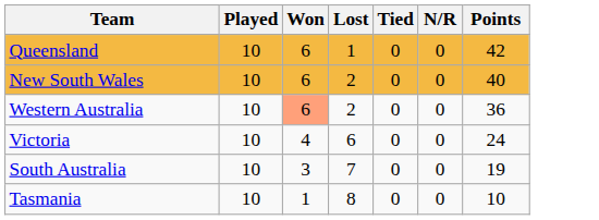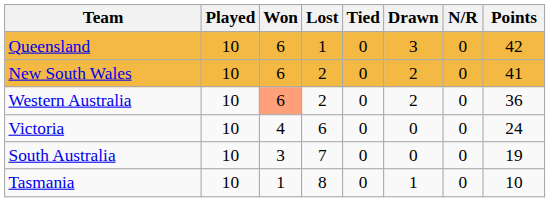 <table class="wikitable" style="text-align:center;">
 <tr>
 <th width=175>Team</th>
 <th style="width:30px;" abbr="Played">Played</th>
 <th style="width:30px;" abbr="Won">Won</th>
 <th style="width:30px;" abbr="Lost">Lost</th>
 <th style="width:30px;" abbr="Tied">Tied</th>
+<th style="width:30px;" abbr="Drawn">Drawn</th>
 <th style="width:30px;" abbr="NR">N/R</th>
 <th style="width:50px;" abbr="Points">Points</th>
 </tr>
 <tr style="background:#f4b942;">
 <td style="text-align:left;"><a href='#'>Queensland</a></td>
 <td>10</td>
 <td>6</td>
 <td>1</td>
 <td>0</td>
+<td>3</td>
 <td>0</td>
 <td>42</td>
 </tr>
 <tr style="background:#f4b942;">
 <td style="text-align:left;"><a href='#'>New South Wales</a></td>
 <td>10</td>
 <td>6</td>
 <td>2</td>
 <td>0</td>
+<td>2</td>
 <td>0</td>
-<td>40</td>
+<td>41</td>
 </tr>
 <tr>
 <td style="text-align:left;"><a href='#'>Western Australia</a></td>
 <td>10</td>
 <td style="background: lightsalmon;">6</td>
 <td>2</td>
 <td>0</td>
+<td>2</td>
 <td>0</td>
 <td>36</td>
 </tr>
 <tr>
 <td style="text-align:left;"><a href='#'>Victoria</a></td>
 <td>10</td>
 <td>4</td>
 <td>6</td>
+<td>0</td>
 <td>0</td>
 <td>0</td>
 <td>24</td>
 </tr>
 <tr>
 <td style="text-align:left;"><a href='#'>South Australia</a></td>
 <td>10</td>
 <td>3</td>
 <td>7</td>
 <td>0</td>
 <td>0</td>
+<td>0</td>
 <td>19</td>
 </tr>
 <tr>
 <td style="text-align:left;"><a href='#'>Tasmania</a></td>
 <td>10</td>
 <td>1</td>
 <td>8</td>
 <td>0</td>
+<td>1</td>
 <td>0</td>
 <td>10</td>
 </tr>
 </table>
